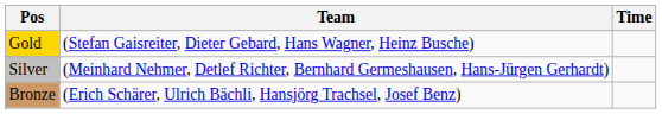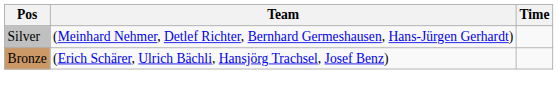 <table class="wikitable">
 <tr>
 <th>Pos</th>
 <th>Team</th>
 <th>Time</th>
-</tr>
-<tr>
-<td style="background:gold">Gold</td>
-<td> (<a href='#'>Stefan Gaisreiter</a>, <a href='#'>Dieter Gebard</a>, <a href='#'>Hans Wagner</a>, <a href='#'>Heinz Busche</a>)</td>
-<td></td>
 </tr>
 <tr>
 <td style="background:silver">Silver</td>
 <td> (<a href='#'>Meinhard Nehmer</a>, <a href='#'>Detlef Richter</a>, <a href='#'>Bernhard Germeshausen</a>, <a href='#'>Hans-Jürgen Gerhardt</a>)</td>
 <td></td>
 </tr>
 <tr>
 <td style="background:#cc9966">Bronze</td>
 <td> (<a href='#'>Erich Schärer</a>, <a href='#'>Ulrich Bächli</a>, <a href='#'>Hansjörg Trachsel</a>, <a href='#'>Josef Benz</a>)</td>
 <td></td>
 </tr>
 </table>
